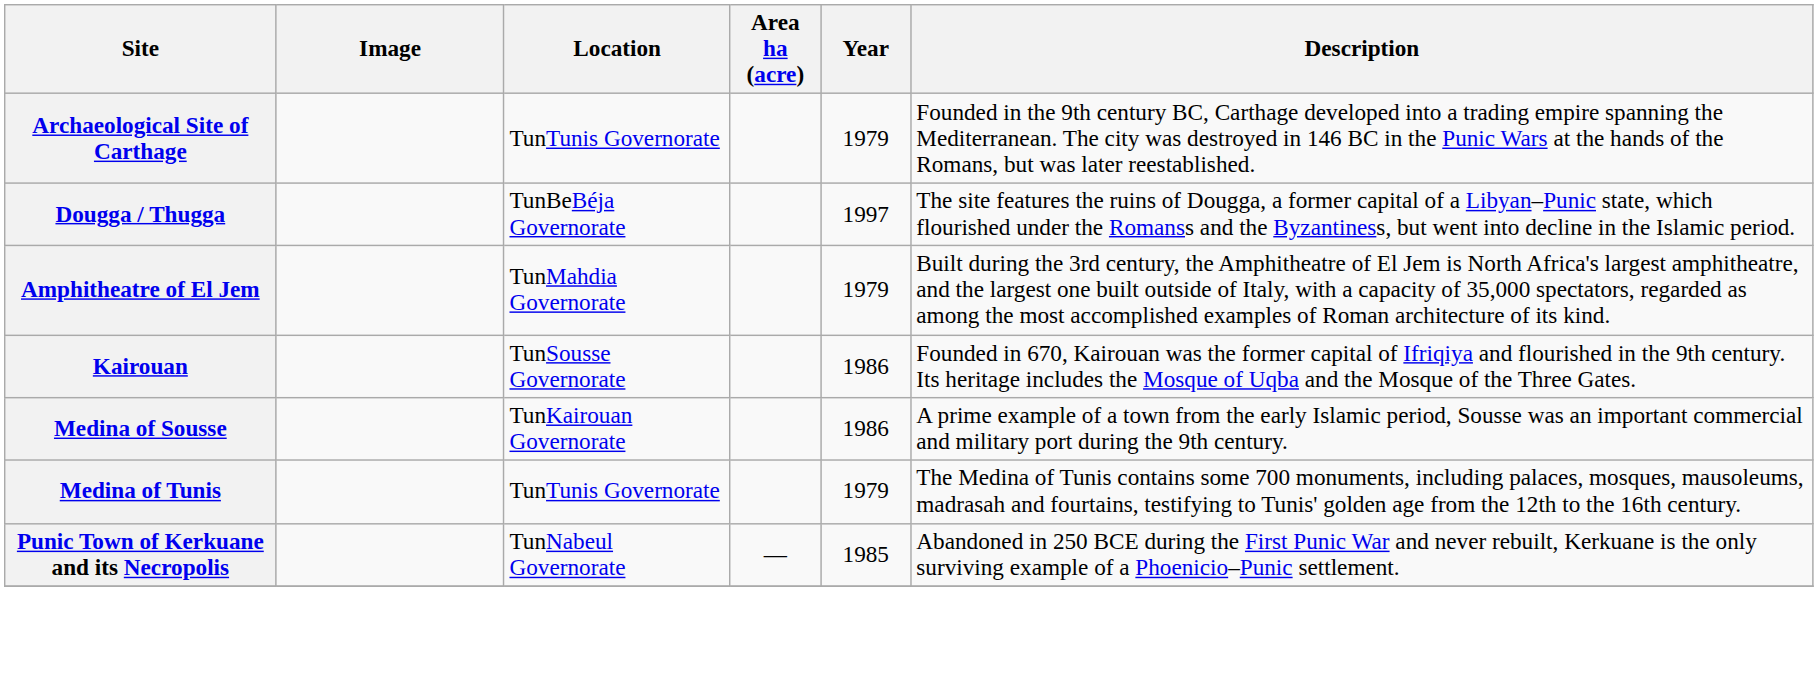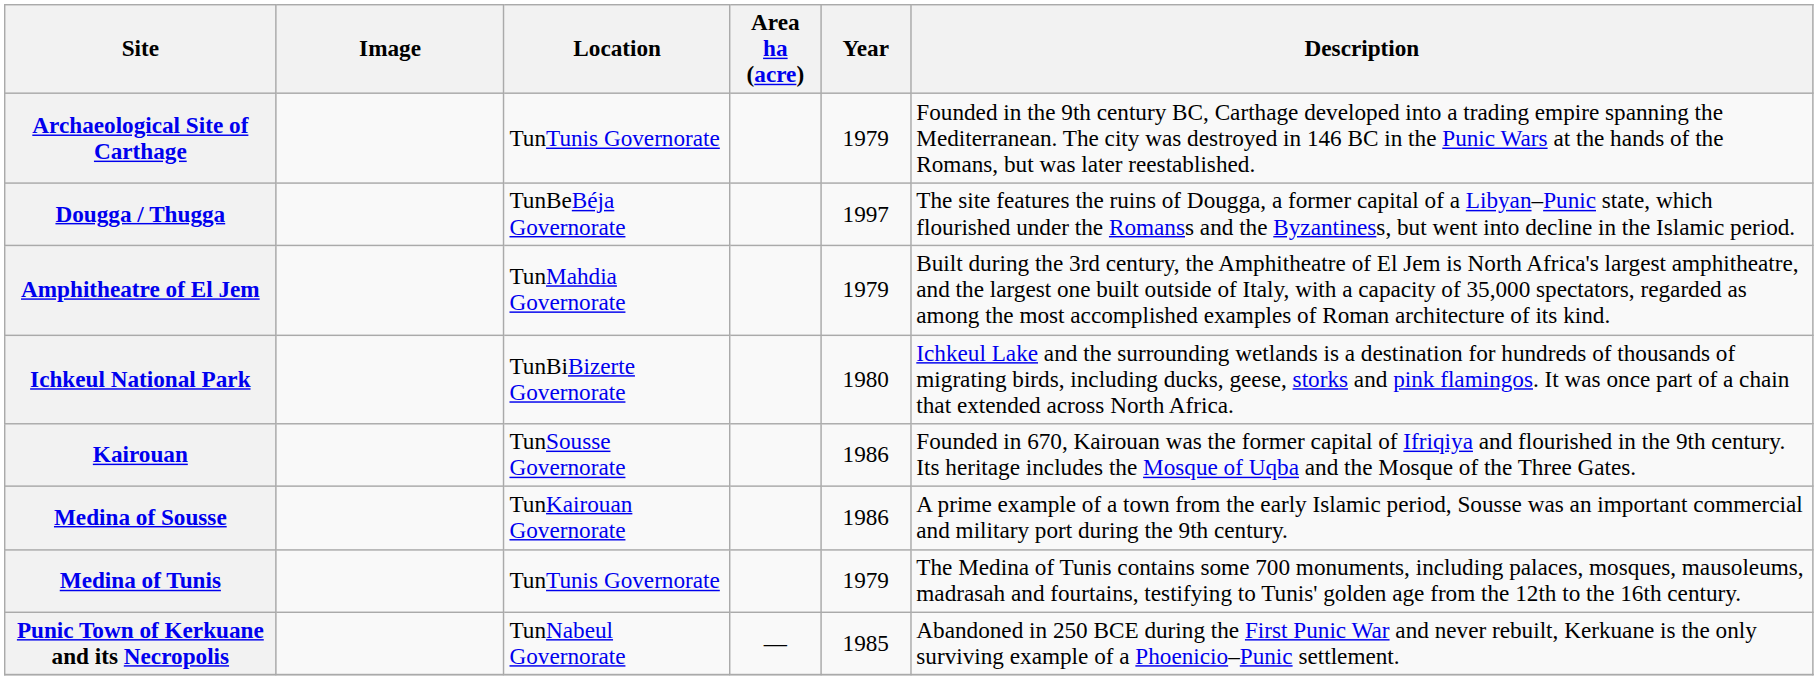 <table class="wikitable sortable plainrowheaders">
 <tr>
 <th scope="col" style="width:15%;">Site</th>
 <th scope="col" class="unsortable" style="width:150px;">Image</th>
 <th scope="col" style="width:12.5%;">Location</th>
 <th scope="col" style="width:5%;">Area<br><a href='#'>ha</a> (<a href='#'>acre</a>)<br></th>
 <th scope="col" style="width:5%;">Year</th>
 <th scope="col" class="unsortable">Description</th>
 </tr>
 <tr>
 <th scope="row"><a href='#'>Archaeological Site of Carthage</a></th>
 <td></td>
 <td><span>Tun</span><a href='#'>Tunis Governorate</a><br><small></small></td>
 <td></td>
 <td align="center">1979</td>
 <td>Founded in the 9th century BC, Carthage developed into a trading empire spanning the Mediterranean. The city was destroyed in 146 BC in the <a href='#'>Punic Wars</a> at the hands of the Romans, but was later reestablished.</td>
 </tr>
 <tr>
 <th scope="row"><a href='#'>Dougga / Thugga</a></th>
 <td></td>
 <td><span>TunBe</span><a href='#'>Béja Governorate</a><br><small></small></td>
 <td></td>
 <td align="center">1997</td>
 <td>The site features the ruins of Dougga, a former capital of a <a href='#'>Libyan</a>–<a href='#'>Punic</a> state, which flourished under the <a href='#'>Romans</a>s and the <a href='#'>Byzantines</a>s, but went into decline in the Islamic period.</td>
 </tr>
 <tr>
 <th scope="row"><a href='#'>Amphitheatre of El Jem</a></th>
 <td></td>
 <td><span>Tun</span><a href='#'>Mahdia Governorate</a><br><small></small></td>
 <td></td>
 <td align="center">1979</td>
 <td>Built during the 3rd century, the Amphitheatre of El Jem is North Africa's largest amphitheatre, and the largest one built outside of Italy, with a capacity of 35,000 spectators, regarded as among the most accomplished examples of Roman architecture of its kind.</td>
+</tr>
+<tr>
+<th scope="row"><a href='#'>Ichkeul National Park</a></th>
+<td></td>
+<td><span>TunBi</span><a href='#'>Bizerte Governorate</a><br><small></small></td>
+<td></td>
+<td align="center">1980</td>
+<td><a href='#'>Ichkeul Lake</a> and the surrounding wetlands is a destination for hundreds of thousands of migrating birds, including ducks, geese, <a href='#'>storks</a> and <a href='#'>pink flamingos</a>. It was once part of a chain that extended across North Africa.</td>
 </tr>
 <tr>
 <th scope="row"><a href='#'>Kairouan</a></th>
 <td></td>
 <td><span>Tun</span><a href='#'>Sousse Governorate</a><br><small></small></td>
 <td></td>
 <td align="center">1986</td>
 <td>Founded in 670, Kairouan was the former capital of <a href='#'>Ifriqiya</a> and flourished in the 9th century. Its heritage includes the <a href='#'>Mosque of Uqba</a> and the Mosque of the Three Gates.</td>
 </tr>
 <tr>
 <th scope="row"><a href='#'>Medina of Sousse</a></th>
 <td></td>
 <td><span>Tun</span><a href='#'>Kairouan Governorate</a><br><small></small></td>
 <td></td>
 <td align="center">1986</td>
 <td>A prime example of a town from the early Islamic period, Sousse was an important commercial and military port during the 9th century.</td>
 </tr>
 <tr>
 <th scope="row"><a href='#'>Medina of Tunis</a></th>
 <td></td>
 <td><span>Tun</span><a href='#'>Tunis Governorate</a><br><small></small></td>
 <td></td>
 <td align="center">1979</td>
 <td>The Medina of Tunis contains some 700 monuments, including palaces, mosques, mausoleums, madrasah and fourtains, testifying to Tunis' golden age from the 12th to the 16th century.</td>
 </tr>
 <tr>
 <th scope="row"><a href='#'>Punic Town of Kerkuane</a> and its <a href='#'>Necropolis</a></th>
 <td></td>
 <td><span>Tun</span><a href='#'>Nabeul Governorate</a><br><small></small></td>
 <td align="center">—</td>
 <td align="center">1985</td>
 <td>Abandoned in 250 BCE during the <a href='#'>First Punic War</a> and never rebuilt, Kerkuane is the only surviving example of a <a href='#'>Phoenicio</a>–<a href='#'>Punic</a> settlement.</td>
 </tr>
 <tr>
 </tr>
 </table>
